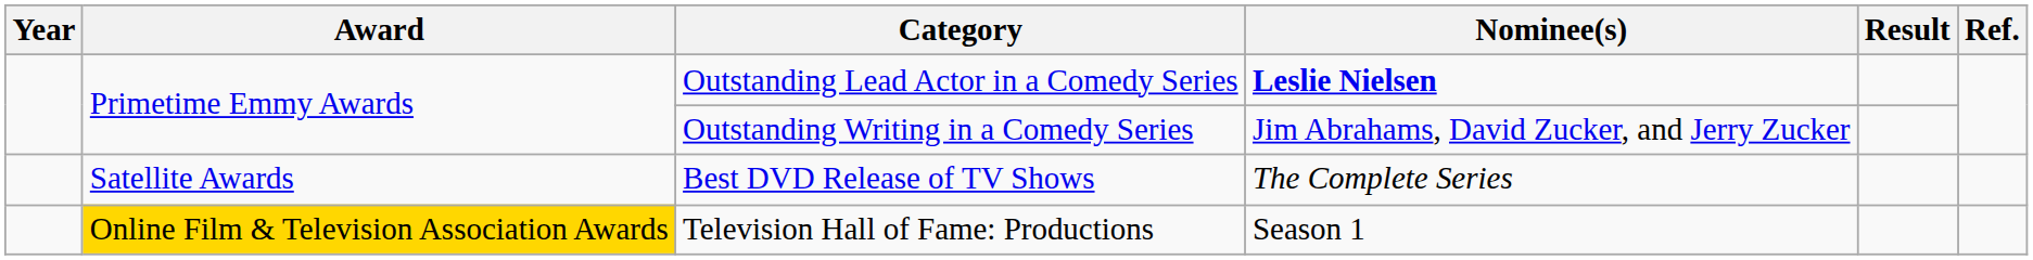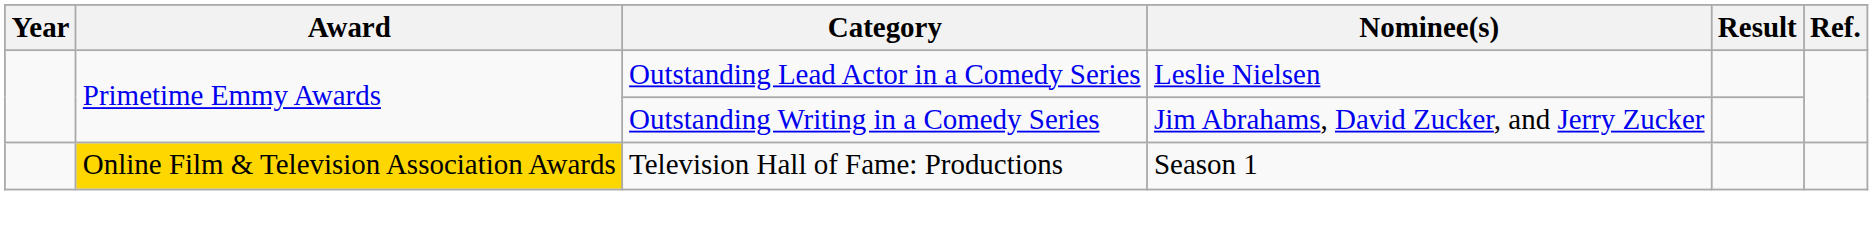 <table class="wikitable">
 <tr>
 <th>Year</th>
 <th>Award</th>
 <th>Category</th>
 <th>Nominee(s)</th>
 <th>Result</th>
 <th>Ref.</th>
 </tr>
 <tr>
 <td rowspan="2"></td>
 <td rowspan="2"><a href='#'>Primetime Emmy Awards</a></td>
 <td><a href='#'>Outstanding Lead Actor in a Comedy Series</a></td>
-<td><strong><a href='#'>Leslie Nielsen</a></strong></td>
+<td><a href='#'>Leslie Nielsen</a></td>
 <td></td>
 <td align="center" rowspan="2"></td>
 </tr>
 <tr>
 <td><a href='#'>Outstanding Writing in a Comedy Series</a></td>
 <td><a href='#'>Jim Abrahams</a>, <a href='#'>David Zucker</a>, and <a href='#'>Jerry Zucker</a> <br> </td>
 <td></td>
 </tr>
 <tr>
 <td></td>
-<td><a href='#'>Satellite Awards</a></td>
-<td><a href='#'>Best DVD Release of TV Shows</a></td>
-<td><em>The Complete Series</em></td>
-<td></td>
-<td align="center"></td>
-</tr>
-<tr>
-<td></td>
 <td style="background: gold;">Online Film & Television Association Awards</td>
 <td>Television Hall of Fame: Productions</td>
 <td>Season 1</td>
 <td></td>
 <td align="center"></td>
 </tr>
 </table>
